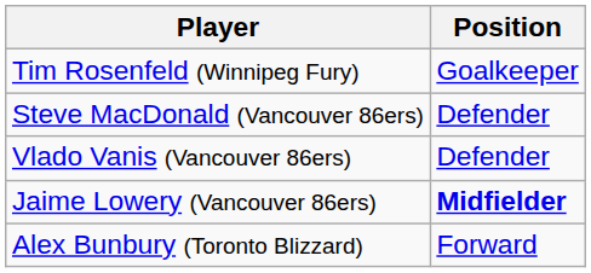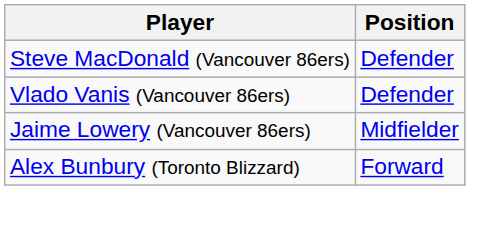 <table class="wikitable">
 <tr>
 <th>Player</th>
 <th>Position</th>
-</tr>
-<tr>
-<td>  <a href='#'>Tim Rosenfeld</a> <small>(Winnipeg Fury)</small></td>
-<td><a href='#'>Goalkeeper</a></td>
 </tr>
 <tr>
 <td>  <a href='#'>Steve MacDonald</a> <small>(Vancouver 86ers)</small></td>
 <td><a href='#'>Defender</a></td>
 </tr>
 <tr>
 <td>  <a href='#'>Vlado Vanis</a> <small>(Vancouver 86ers)</small></td>
 <td><a href='#'>Defender</a></td>
 </tr>
 <tr>
 <td>  <a href='#'>Jaime Lowery</a> <small>(Vancouver 86ers)</small></td>
-<td><strong><a href='#'>Midfielder</a></strong></td>
+<td><a href='#'>Midfielder</a></td>
 </tr>
 <tr>
 <td>  <a href='#'>Alex Bunbury</a> <small>(Toronto Blizzard)</small></td>
 <td><a href='#'>Forward</a></td>
 </tr>
 </table>
